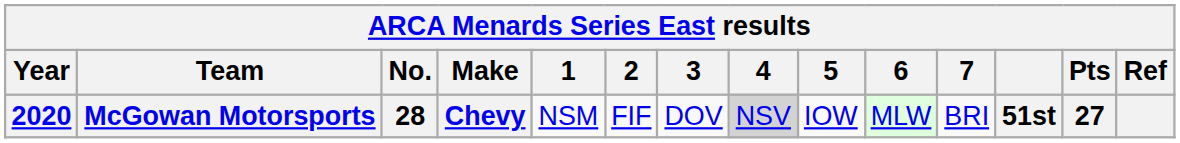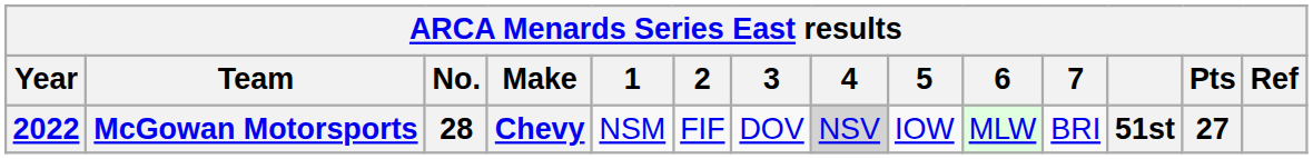 <table class="wikitable" style="text-align:center; font-size:75%">
 <tr>
 <th colspan="23"><a href='#'>ARCA Menards Series East</a> results</th>
 </tr>
 <tr>
 <th>Year</th>
 <th>Team</th>
 <th>No.</th>
 <th>Make</th>
 <th>1</th>
 <th>2</th>
 <th>3</th>
 <th>4</th>
 <th>5</th>
 <th>6</th>
 <th>7</th>
 <th></th>
 <th>Pts</th>
 <th>Ref</th>
 </tr>
 <tr>
-<th><a href='#'>2020</a></th>
+<th><a href='#'>2022</a></th>
 <th><a href='#'>McGowan Motorsports</a></th>
 <th>28</th>
 <th><a href='#'>Chevy</a></th>
 <td><a href='#'>NSM</a></td>
 <td><a href='#'>FIF</a></td>
 <td><a href='#'>DOV</a></td>
 <td style="background: lightgrey;"><a href='#'>NSV</a></td>
 <td><a href='#'>IOW</a></td>
 <td style="background:#DFFFDF;"><a href='#'>MLW</a><br></td>
 <td><a href='#'>BRI</a></td>
 <th>51st</th>
 <th>27</th>
 <th></th>
 </tr>
 </table>
